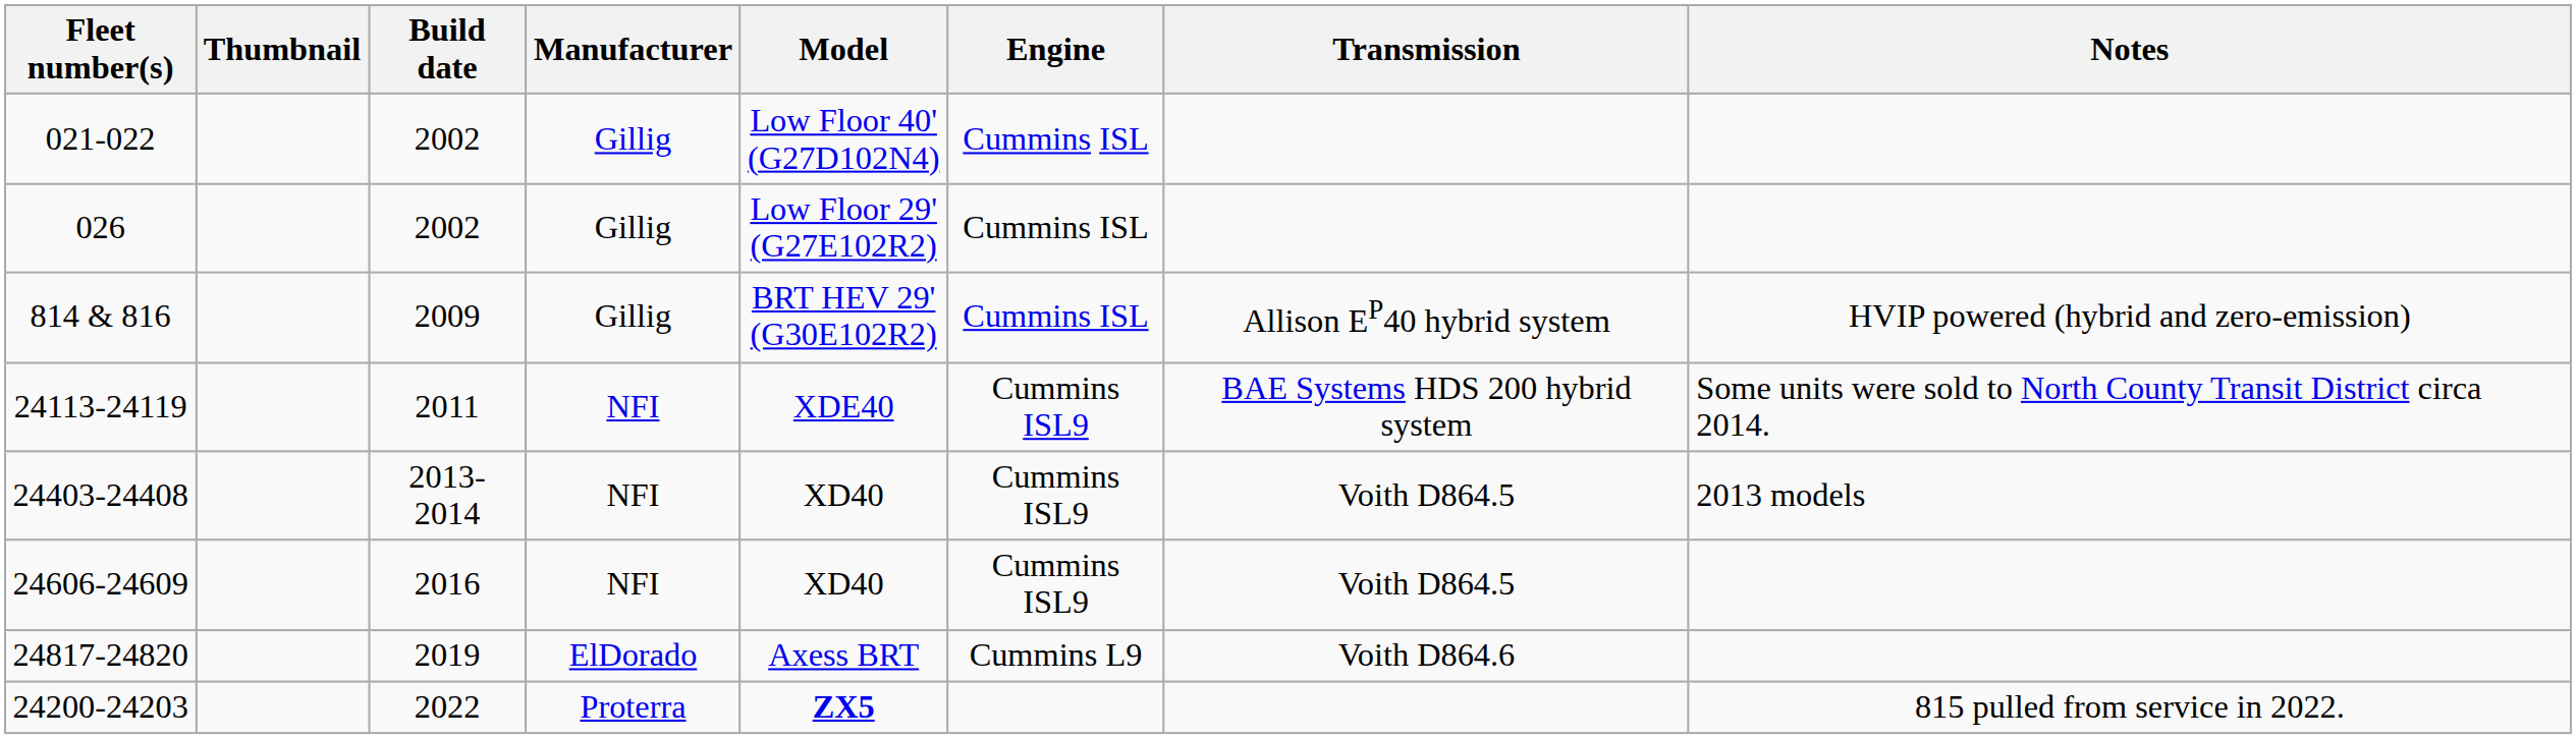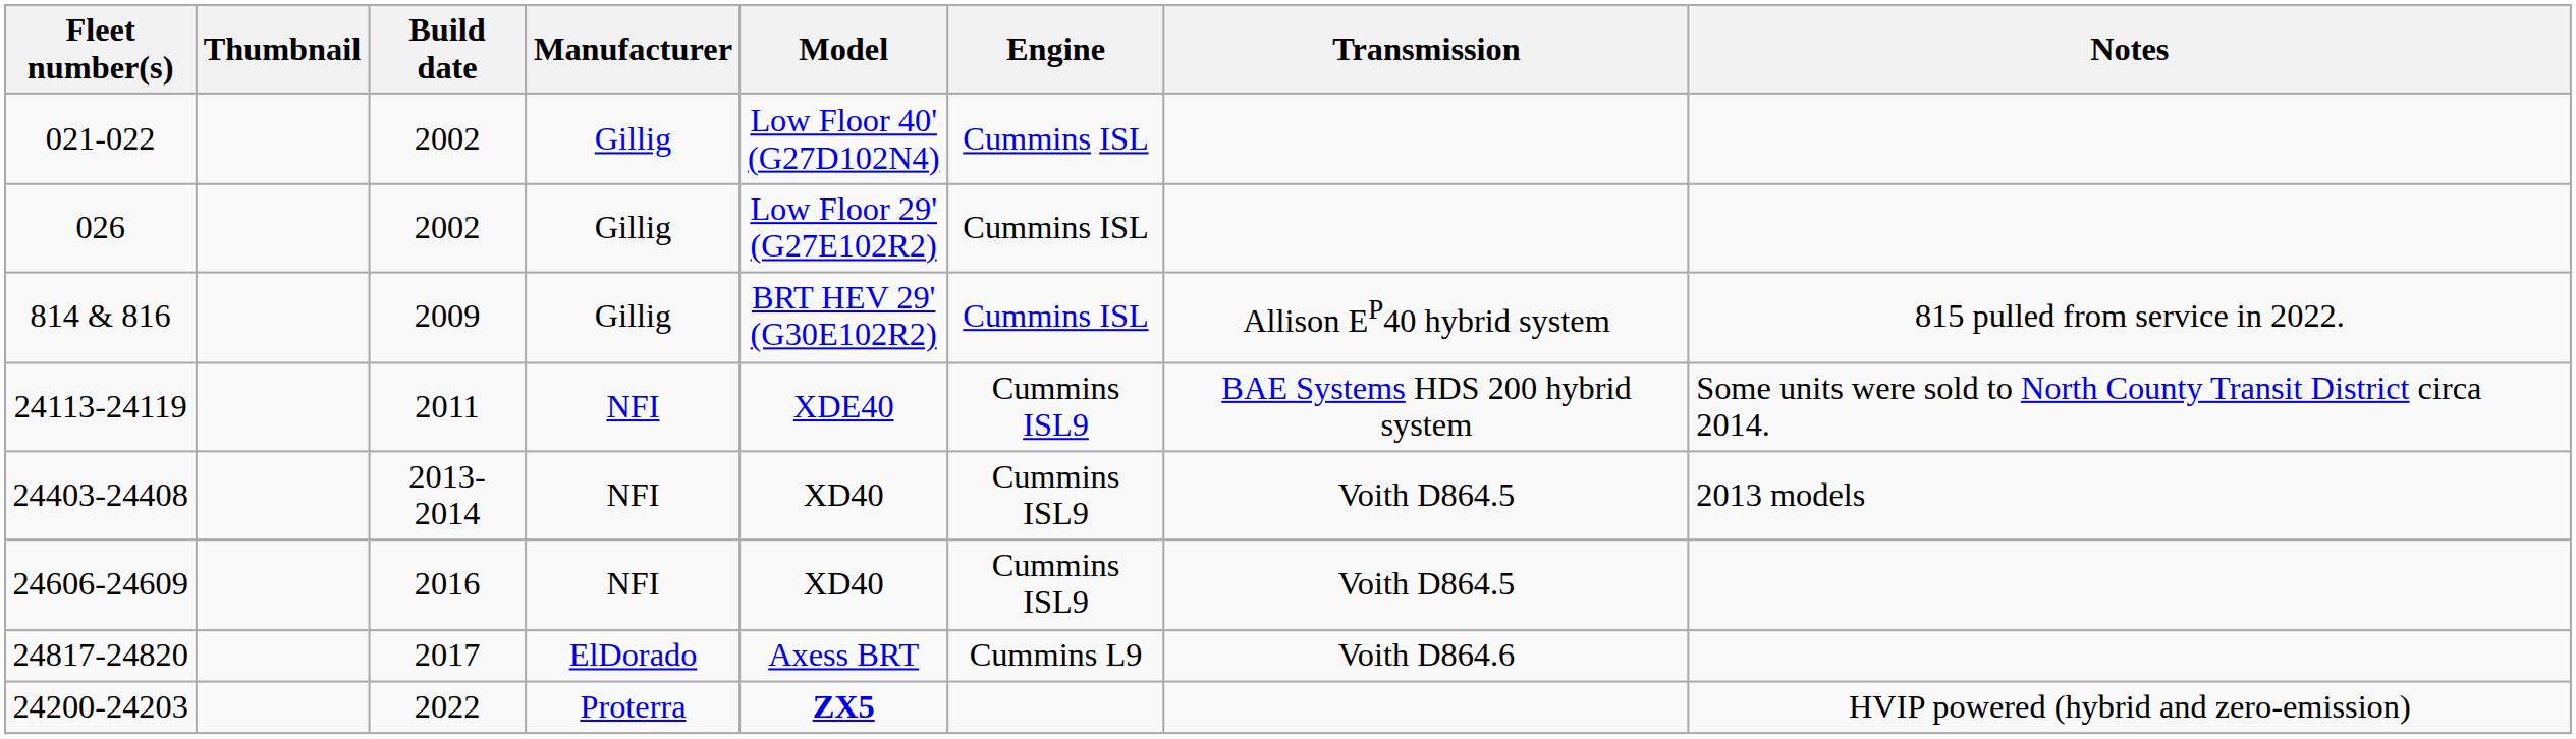 <table class="wikitable">
 <tr>
 <th>Fleet<br>number(s)</th>
 <th>Thumbnail</th>
 <th>Build<br>date</th>
 <th>Manufacturer</th>
 <th>Model</th>
 <th>Engine</th>
 <th>Transmission</th>
 <th>Notes</th>
 </tr>
 <tr align="center">
 <td>021-022</td>
 <td></td>
 <td>2002</td>
 <td><a href='#'>Gillig</a></td>
 <td><a href='#'>Low Floor 40'<br>(G27D102N4)</a></td>
 <td><a href='#'>Cummins</a> <a href='#'>ISL</a></td>
 <td></td>
 <td></td>
 </tr>
 <tr align="center">
 <td>026</td>
 <td></td>
 <td>2002</td>
 <td>Gillig</td>
 <td><a href='#'>Low Floor 29'<br>(G27E102R2)</a></td>
 <td>Cummins ISL</td>
 <td></td>
 <td></td>
 </tr>
 <tr align="center">
 <td>814 & 816</td>
 <td></td>
 <td>2009</td>
 <td>Gillig</td>
 <td><a href='#'>BRT HEV 29'<br>(G30E102R2)</a></td>
 <td><a href='#'>Cummins ISL</a></td>
 <td>Allison E<sup>P</sup>40 hybrid system</td>
-<td>HVIP powered (hybrid and zero-emission)</td>
+<td>815 pulled from service in 2022.</td>
 </tr>
 <tr align="center">
 <td>24113-24119</td>
 <td></td>
 <td>2011</td>
 <td><a href='#'>NFI</a></td>
 <td><a href='#'>XDE40</a></td>
 <td>Cummins <a href='#'>ISL9</a></td>
 <td><a href='#'>BAE Systems</a> HDS 200 hybrid system</td>
 <td align=left>Some units were sold to <a href='#'>North County Transit District</a> circa 2014.</td>
 </tr>
 <tr align="center">
 <td>24403-24408</td>
 <td></td>
 <td>2013-2014</td>
 <td>NFI</td>
 <td>XD40</td>
 <td>Cummins ISL9</td>
 <td>Voith D864.5</td>
 <td align="left">2013 models</td>
 </tr>
 <tr align="center">
 <td>24606-24609</td>
 <td></td>
 <td>2016</td>
 <td>NFI</td>
 <td>XD40</td>
 <td>Cummins ISL9</td>
 <td>Voith D864.5</td>
 <td></td>
 </tr>
 <tr align="center">
 <td>24817-24820</td>
 <td></td>
-<td>2019</td>
+<td>2017</td>
 <td><a href='#'>ElDorado</a></td>
 <td><a href='#'>Axess BRT</a></td>
 <td>Cummins L9</td>
 <td>Voith D864.6</td>
 <td></td>
 </tr>
 <tr align="center">
 <td>24200-24203</td>
 <td></td>
 <td>2022</td>
 <td><a href='#'>Proterra</a></td>
 <td><strong><a href='#'>ZX5</a></strong></td>
 <td></td>
 <td></td>
-<td>815 pulled from service in 2022.</td>
+<td>HVIP powered (hybrid and zero-emission)</td>
 </tr>
 </table>
